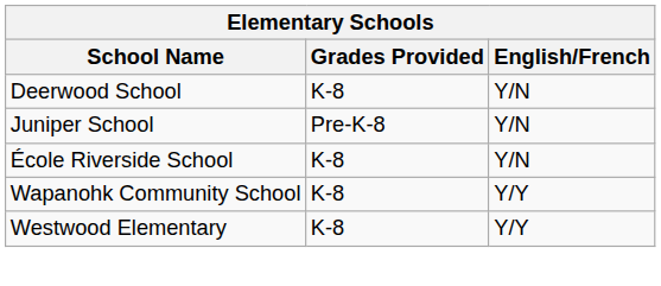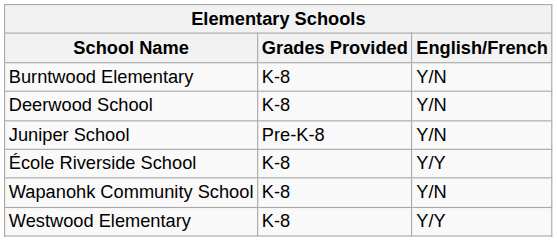 <table class="wikitable">
 <tr>
 <th colspan=3>Elementary Schools</th>
 </tr>
 <tr>
 <th>School Name</th>
 <th>Grades Provided</th>
 <th>English/French</th>
+</tr>
+<tr>
+<td>Burntwood Elementary</td>
+<td>K-8</td>
+<td>Y/N</td>
 </tr>
 <tr>
 <td>Deerwood School</td>
 <td>K-8</td>
 <td>Y/N</td>
 </tr>
 <tr>
 <td>Juniper School</td>
 <td>Pre-K-8</td>
 <td>Y/N</td>
 </tr>
 <tr>
 <td>École Riverside School</td>
 <td>K-8</td>
-<td>Y/N</td>
+<td>Y/Y</td>
 </tr>
 <tr>
 <td>Wapanohk Community School</td>
 <td>K-8</td>
-<td>Y/Y</td>
+<td>Y/N</td>
 </tr>
 <tr>
 <td>Westwood Elementary</td>
 <td>K-8</td>
 <td>Y/Y</td>
 </tr>
 </table>
